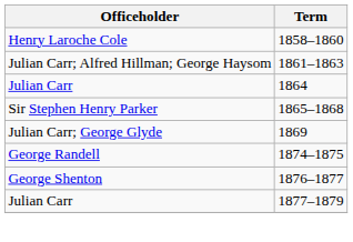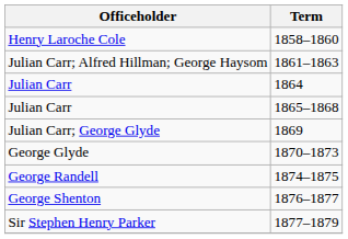 <table class=wikitable>
 <tr>
 <th>Officeholder</th>
 <th>Term</th>
 </tr>
 <tr>
 <td><a href='#'>Henry Laroche Cole</a></td>
 <td>1858–1860</td>
 </tr>
 <tr>
 <td>Julian Carr; Alfred Hillman; George Haysom</td>
 <td>1861–1863</td>
 </tr>
 <tr>
 <td><a href='#'>Julian Carr</a></td>
 <td>1864</td>
 </tr>
 <tr>
-<td>Sir <a href='#'>Stephen Henry Parker</a></td>
+<td>Julian Carr</td>
 <td>1865–1868</td>
 </tr>
 <tr>
 <td>Julian Carr; <a href='#'>George Glyde</a></td>
 <td>1869</td>
+</tr>
+<tr>
+<td>George Glyde</td>
+<td>1870–1873</td>
 </tr>
 <tr>
 <td><a href='#'>George Randell</a></td>
 <td>1874–1875</td>
 </tr>
 <tr>
 <td><a href='#'>George Shenton</a></td>
 <td>1876–1877</td>
 </tr>
 <tr>
-<td>Julian Carr</td>
+<td>Sir <a href='#'>Stephen Henry Parker</a></td>
 <td>1877–1879</td>
 </tr>
 <tr>
 </tr>
 </table>
